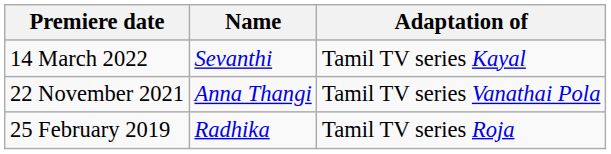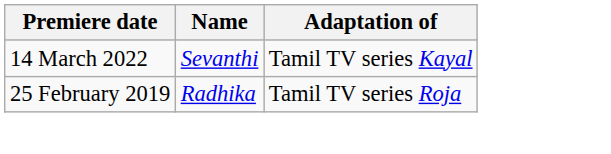 <table class="wikitable sortable">
 <tr>
 <th>Premiere date</th>
 <th>Name</th>
 <th>Adaptation of</th>
 </tr>
 <tr>
 <td>14 March 2022</td>
 <td><em><a href='#'>Sevanthi</a></em></td>
 <td>Tamil TV series <em><a href='#'>Kayal</a></em></td>
 </tr>
 <tr>
-<td>22 November 2021</td>
-<td><em><a href='#'>Anna Thangi</a></em></td>
-<td>Tamil TV series <em><a href='#'>Vanathai Pola</a></em></td>
-</tr>
-<tr>
 <td>25 February 2019</td>
 <td><em><a href='#'>Radhika</a></em></td>
 <td>Tamil TV series <em><a href='#'>Roja</a></em></td>
 </tr>
 </table>
